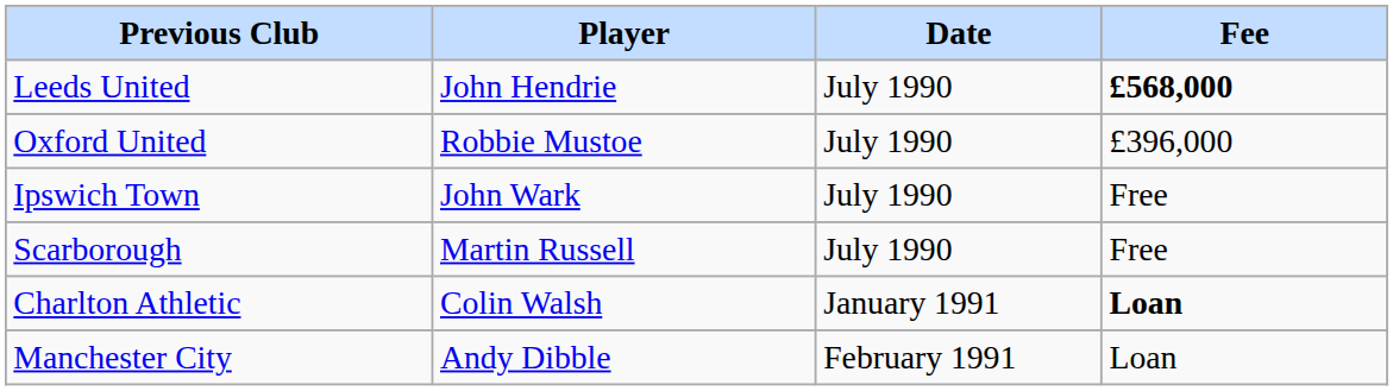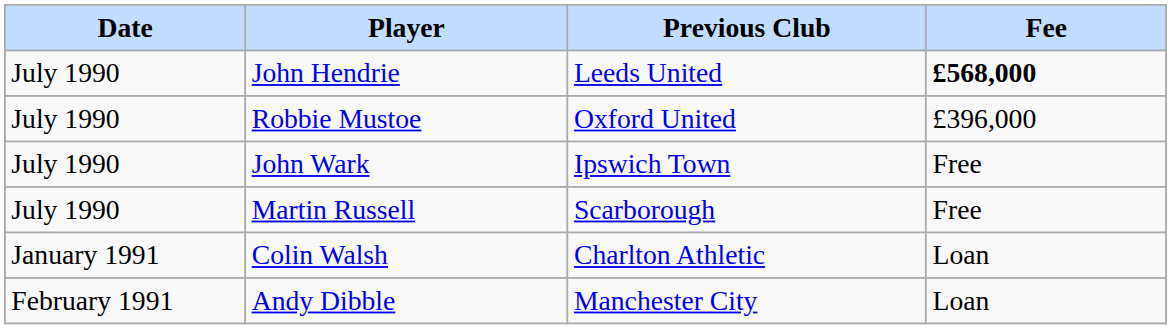 <table class="wikitable" style="text-align:left; font-size:95%;">
 <tr>
+<th style="background:#c2ddff; width:125px;">Date</th>
+<th style="background:#c2ddff; width:170px;">Player</th>
 <th style="background:#c2ddff; width:190px;">Previous Club</th>
-<th style="background:#c2ddff; width:170px;">Player</th>
-<th style="background:#c2ddff; width:125px;">Date</th>
 <th style="background:#c2ddff; width:125px;">Fee</th>
 </tr>
 <tr>
+<td>July 1990</td>
+<td> <a href='#'>John Hendrie</a></td>
 <td><a href='#'>Leeds United</a></td>
-<td> <a href='#'>John Hendrie</a></td>
-<td>July 1990</td>
 <td><strong>£568,000</strong></td>
 </tr>
 <tr>
+<td>July 1990</td>
+<td> <a href='#'>Robbie Mustoe</a></td>
 <td><a href='#'>Oxford United</a></td>
-<td> <a href='#'>Robbie Mustoe</a></td>
-<td>July 1990</td>
 <td>£396,000</td>
 </tr>
 <tr>
+<td>July 1990</td>
+<td> <a href='#'>John Wark</a></td>
 <td><a href='#'>Ipswich Town</a></td>
-<td> <a href='#'>John Wark</a></td>
-<td>July 1990</td>
 <td>Free</td>
 </tr>
 <tr>
+<td>July 1990</td>
+<td> <a href='#'>Martin Russell</a></td>
 <td><a href='#'>Scarborough</a></td>
-<td> <a href='#'>Martin Russell</a></td>
-<td>July 1990</td>
 <td>Free</td>
 </tr>
 <tr>
+<td>January 1991</td>
+<td> <a href='#'>Colin Walsh</a></td>
 <td><a href='#'>Charlton Athletic</a></td>
-<td> <a href='#'>Colin Walsh</a></td>
-<td>January 1991</td>
-<td><strong>Loan</strong></td>
+<td>Loan</td>
 </tr>
 <tr>
+<td>February 1991</td>
+<td> <a href='#'>Andy Dibble</a></td>
 <td><a href='#'>Manchester City</a></td>
-<td> <a href='#'>Andy Dibble</a></td>
-<td>February 1991</td>
 <td>Loan</td>
 </tr>
 </table>
